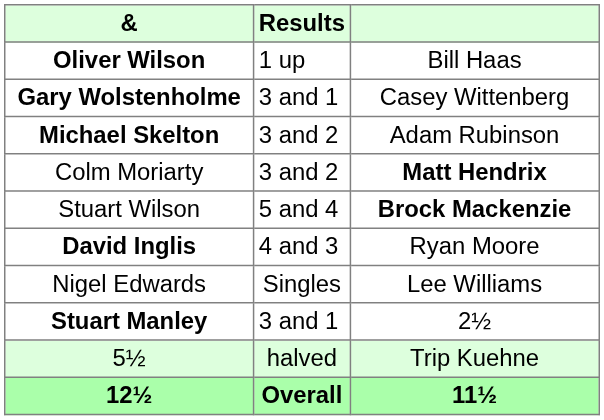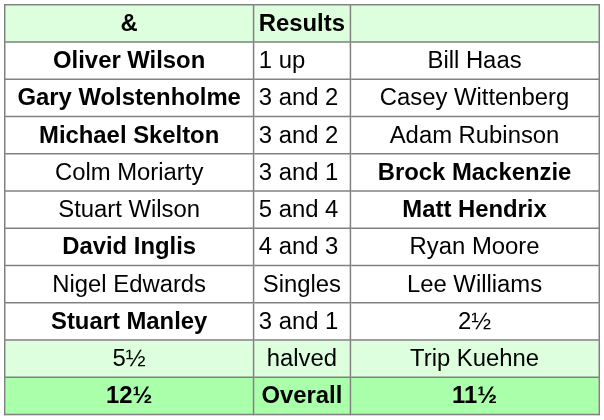 <table border="1" cellpadding="3" style="border-collapse: collapse; text-align:center;">
 <tr style="background:#ddffdd;">
 <th width=160> & </th>
 <th>Results</th>
 <th width=160></th>
 </tr>
 <tr>
 <td><strong>Oliver Wilson</strong></td>
 <td align=left> 1 up</td>
 <td>Bill Haas</td>
 </tr>
 <tr>
 <td><strong>Gary Wolstenholme</strong></td>
-<td align=left> 3 and 1</td>
+<td align=left> 3 and 2</td>
 <td>Casey Wittenberg</td>
 </tr>
 <tr>
 <td><strong>Michael Skelton</strong></td>
 <td align=left> 3 and 2</td>
 <td>Adam Rubinson</td>
 </tr>
 <tr>
 <td>Colm Moriarty</td>
-<td align=left> 3 and 2</td>
-<td><strong>Matt Hendrix</strong></td>
+<td align=left> 3 and 1</td>
+<td><strong>Brock Mackenzie</strong></td>
 </tr>
 <tr>
 <td>Stuart Wilson</td>
 <td align=left> 5 and 4</td>
-<td><strong>Brock Mackenzie</strong></td>
+<td><strong>Matt Hendrix</strong></td>
 </tr>
 <tr>
 <td><strong>David Inglis</strong></td>
 <td align=left> 4 and 3</td>
 <td>Ryan Moore</td>
 </tr>
 <tr>
 <td>Nigel Edwards</td>
 <td>Singles</td>
 <td>Lee Williams</td>
 </tr>
 <tr>
 <td><strong>Stuart Manley</strong></td>
 <td align=left> 3 and 1</td>
 <td>2½</td>
 </tr>
 <tr style="background:#ddffdd;">
 <td>5½</td>
 <td>halved</td>
 <td>Trip Kuehne</td>
 </tr>
 <tr style="background:#aaffaa;">
 <th>12½</th>
 <th>Overall</th>
 <th>11½</th>
 </tr>
 </table>
